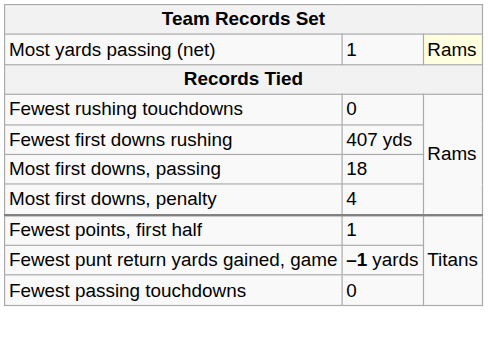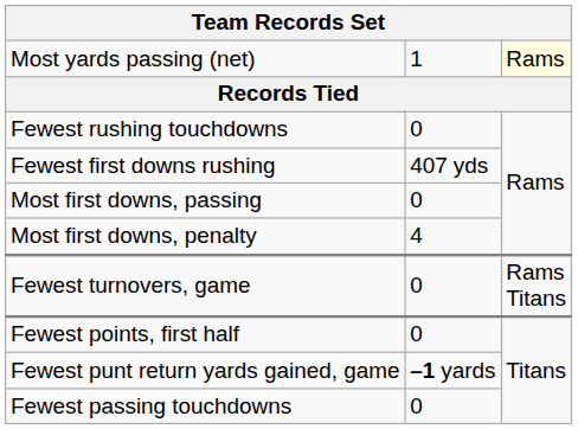 <table class="wikitable">
 <tr>
 <th colspan=3>Team Records Set</th>
 </tr>
 <tr>
 <td>Most yards passing (net)</td>
 <td>1</td>
 <td style="background: lightyellow;">Rams</td>
 </tr>
 <tr>
 <th colspan=3>Records Tied</th>
 </tr>
 <tr>
 <td>Fewest rushing touchdowns</td>
 <td>0</td>
 <td rowspan=4>Rams</td>
 </tr>
 <tr>
 <td>Fewest first downs rushing</td>
 <td>407 yds</td>
 </tr>
 <tr>
 <td>Most first downs, passing</td>
-<td>18</td>
+<td>0</td>
 </tr>
 <tr style="border-bottom: 2px solid gray">
 <td>Most first downs, penalty</td>
 <td>4</td>
 </tr>
+<tr style="border-bottom: 2px solid gray">
+<td>Fewest turnovers, game</td>
+<td>0</td>
+<td>Rams<br>Titans</td>
+</tr>
 <tr>
 <td>Fewest points, first half</td>
-<td>1</td>
+<td>0</td>
 <td rowspan=3>Titans</td>
 </tr>
 <tr>
 <td>Fewest punt return yards gained, game</td>
 <td><strong><span>–1</span></strong> yards</td>
 </tr>
 <tr>
 <td>Fewest passing touchdowns</td>
 <td>0</td>
 </tr>
 </table>
